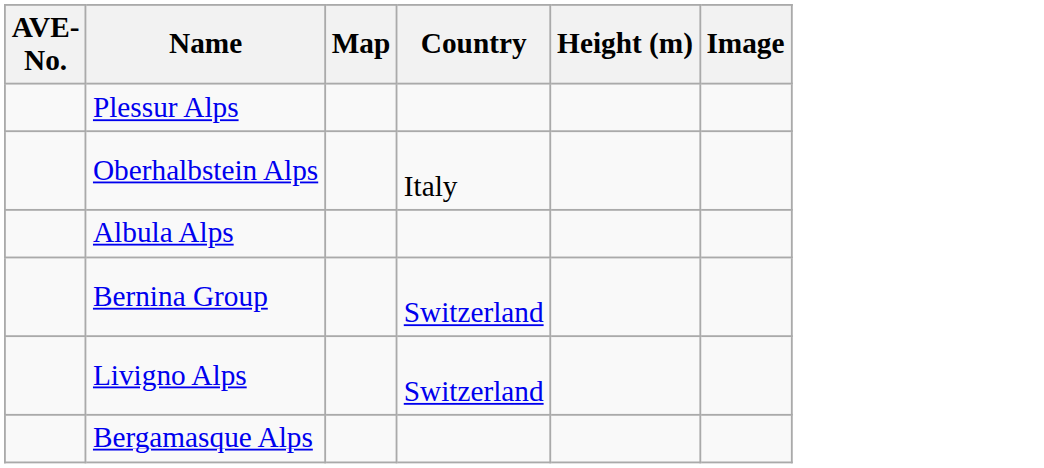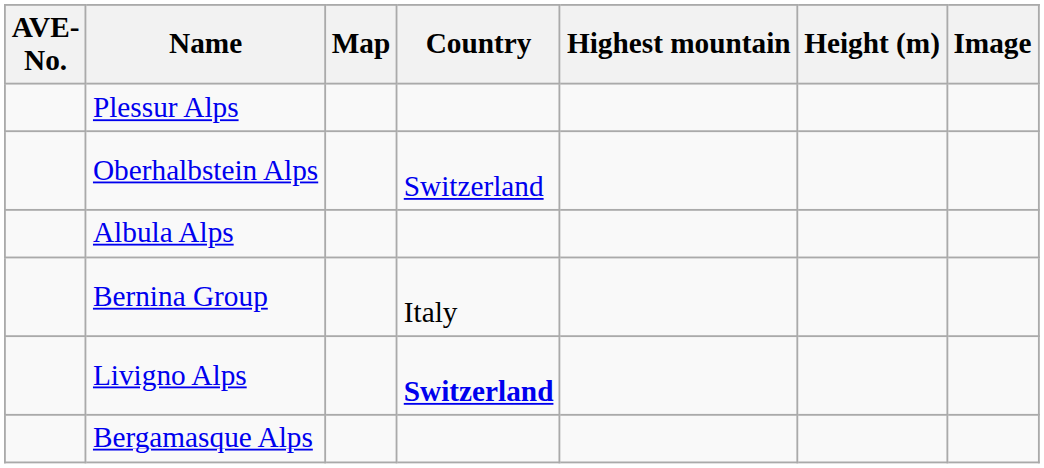 <table class="wikitable sortable" style="font-size:100%">
 <tr class="hintergrundfarbe5">
 <th>AVE-<br>No.</th>
 <th>Name</th>
 <th class="unsortable">Map</th>
 <th>Country</th>
+<th>Highest mountain</th>
 <th>Height (m)</th>
 <th class="unsortable">Image</th>
 </tr>
 <tr>
 <td align="center"><strong></strong></td>
 <td><a href='#'>Plessur Alps</a></td>
 <td align="center"></td>
 <td></td>
+<td></td>
 <td align="right"></td>
 <td align="center"></td>
 </tr>
 <tr>
 <td align="center"><strong></strong></td>
 <td><a href='#'>Oberhalbstein Alps</a></td>
 <td align="center"></td>
-<td><br> Italy</td>
+<td><br> <a href='#'>Switzerland</a></td>
+<td></td>
 <td align="right"></td>
 <td align="center"></td>
 </tr>
 <tr>
 <td align="center"><strong></strong></td>
 <td><a href='#'>Albula Alps</a></td>
 <td align="center"></td>
 <td></td>
+<td></td>
 <td align="right"></td>
 <td align="center"></td>
 </tr>
 <tr>
 <td align="center"><strong></strong></td>
 <td><a href='#'>Bernina Group</a></td>
 <td align="center"></td>
-<td><br> <a href='#'>Switzerland</a></td>
+<td><br> Italy</td>
+<td></td>
 <td align="right"></td>
 <td align="center"></td>
 </tr>
 <tr>
 <td align="center"><strong></strong></td>
 <td><a href='#'>Livigno Alps</a></td>
 <td align="center"></td>
-<td><br> <a href='#'>Switzerland</a></td>
+<td><strong><br> <a href='#'>Switzerland</a></strong></td>
+<td></td>
 <td align="right"></td>
 <td align="center"></td>
 </tr>
 <tr>
 <td align="center"><strong></strong></td>
 <td><a href='#'>Bergamasque Alps</a></td>
 <td align="center"></td>
 <td></td>
+<td></td>
 <td align="right"></td>
 <td align="center"></td>
 </tr>
 </table>
